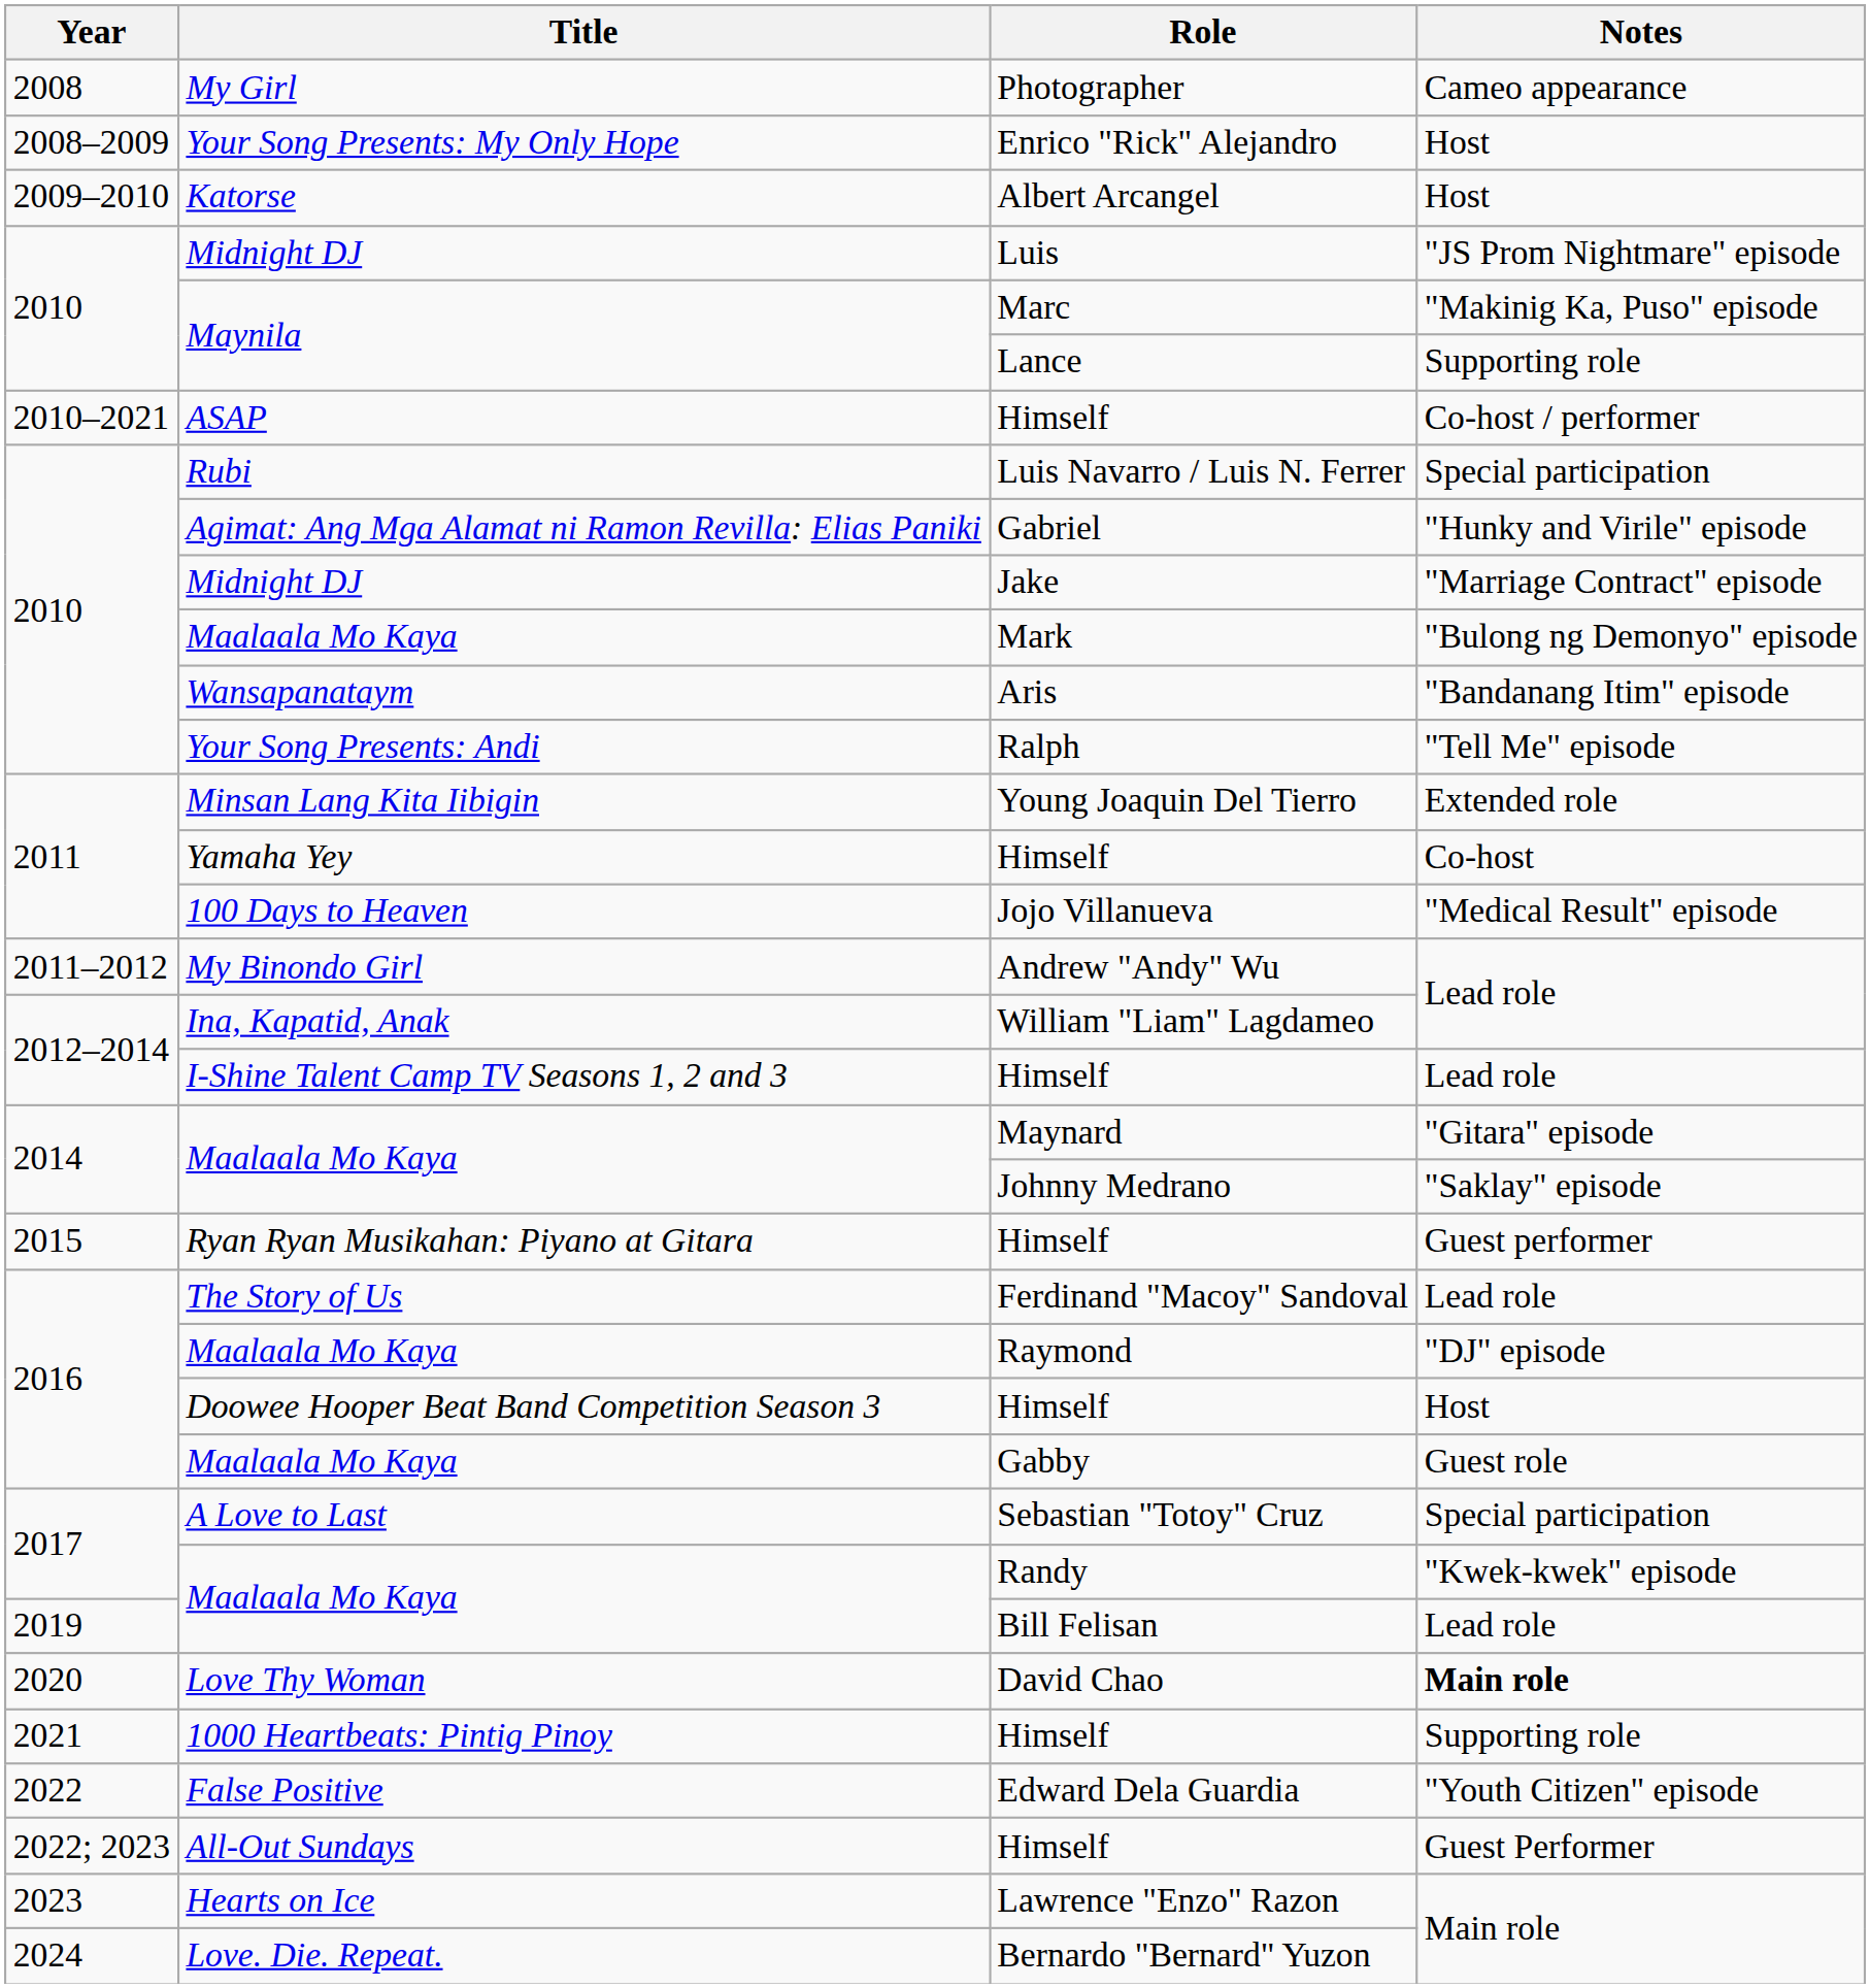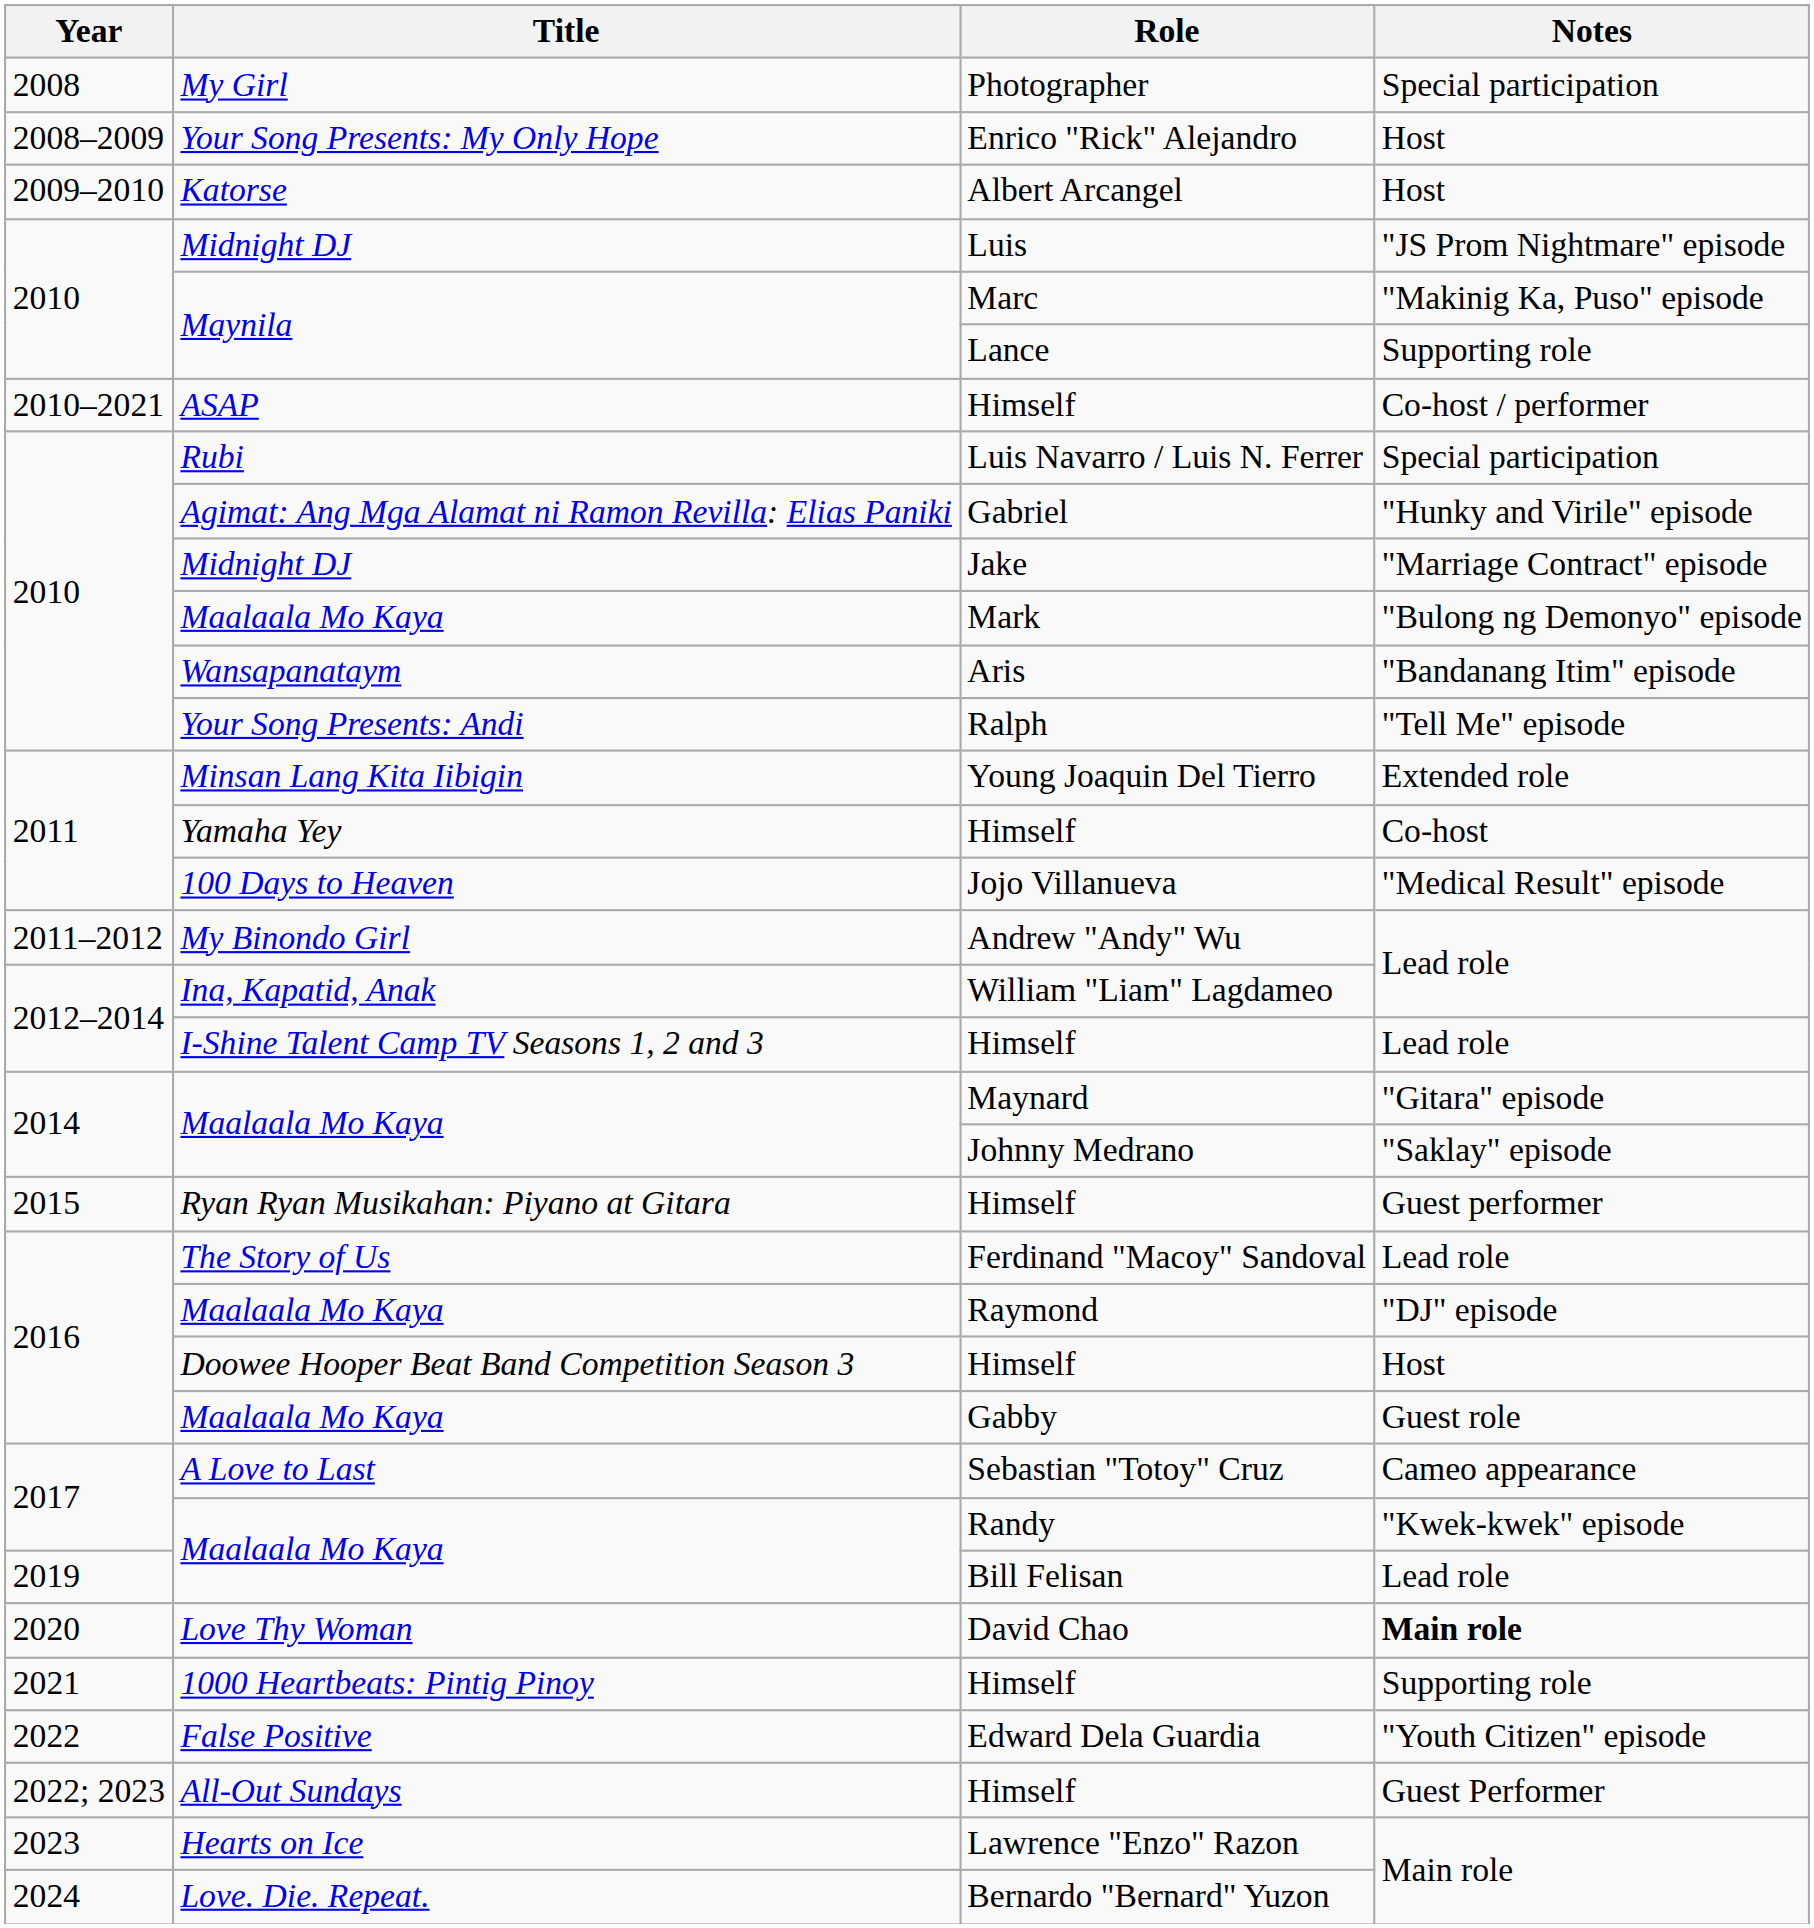 <table class="wikitable sortable">
 <tr>
 <th>Year</th>
 <th>Title</th>
 <th>Role</th>
 <th>Notes</th>
 </tr>
 <tr>
 <td>2008</td>
 <td><em><a href='#'>My Girl</a></em></td>
 <td>Photographer</td>
-<td>Cameo appearance</td>
+<td>Special participation</td>
 </tr>
 <tr>
 <td>2008–2009</td>
 <td><em><a href='#'>Your Song Presents: My Only Hope</a></em></td>
 <td>Enrico "Rick" Alejandro</td>
 <td>Host</td>
 </tr>
 <tr>
 <td>2009–2010</td>
 <td><em><a href='#'>Katorse</a></em></td>
 <td>Albert Arcangel</td>
 <td>Host</td>
 </tr>
 <tr>
 <td rowspan="3">2010</td>
 <td><em><a href='#'>Midnight DJ</a></em></td>
 <td>Luis</td>
 <td>"JS Prom Nightmare" episode</td>
 </tr>
 <tr>
 <td rowspan="2"><em><a href='#'>Maynila</a></em></td>
 <td>Marc</td>
 <td>"Makinig Ka, Puso" episode</td>
 </tr>
 <tr>
 <td>Lance</td>
 <td>Supporting role</td>
 </tr>
 <tr>
 <td>2010–2021</td>
 <td><em><a href='#'>ASAP</a></em></td>
 <td>Himself</td>
 <td>Co-host / performer</td>
 </tr>
 <tr>
 <td rowspan="6">2010</td>
 <td><em><a href='#'>Rubi</a></em></td>
 <td>Luis Navarro / Luis N. Ferrer</td>
 <td>Special participation</td>
 </tr>
 <tr>
 <td><em><a href='#'>Agimat: Ang Mga Alamat ni Ramon Revilla</a>: <a href='#'>Elias Paniki</a></em></td>
 <td>Gabriel</td>
 <td>"Hunky and Virile" episode</td>
 </tr>
 <tr>
 <td><em><a href='#'>Midnight DJ</a></em></td>
 <td>Jake</td>
 <td>"Marriage Contract" episode</td>
 </tr>
 <tr>
 <td><em><a href='#'>Maalaala Mo Kaya</a></em></td>
 <td>Mark</td>
 <td>"Bulong ng Demonyo" episode</td>
 </tr>
 <tr>
 <td><em><a href='#'>Wansapanataym</a></em></td>
 <td>Aris</td>
 <td>"Bandanang Itim" episode</td>
 </tr>
 <tr>
 <td><em><a href='#'>Your Song Presents: Andi</a></em></td>
 <td>Ralph</td>
 <td>"Tell Me" episode</td>
 </tr>
 <tr>
 <td rowspan="3">2011</td>
 <td><em><a href='#'>Minsan Lang Kita Iibigin</a></em></td>
 <td>Young Joaquin Del Tierro</td>
 <td>Extended role</td>
 </tr>
 <tr>
 <td><em>Yamaha Yey</em></td>
 <td>Himself</td>
 <td>Co-host</td>
 </tr>
 <tr>
 <td><em><a href='#'>100 Days to Heaven</a></em></td>
 <td>Jojo Villanueva</td>
 <td>"Medical Result" episode</td>
 </tr>
 <tr>
 <td>2011–2012</td>
 <td><em><a href='#'>My Binondo Girl</a></em></td>
 <td>Andrew "Andy" Wu</td>
 <td rowspan="2">Lead role</td>
 </tr>
 <tr>
 <td rowspan="2">2012–2014</td>
 <td><em><a href='#'>Ina, Kapatid, Anak</a></em></td>
 <td>William "Liam" Lagdameo</td>
 </tr>
 <tr>
 <td><em><a href='#'>I-Shine Talent Camp TV</a> Seasons 1, 2 and 3</em></td>
 <td>Himself</td>
 <td>Lead role</td>
 </tr>
 <tr>
 <td rowspan="2">2014</td>
 <td rowspan="2"><em><a href='#'>Maalaala Mo Kaya</a></em></td>
 <td>Maynard</td>
 <td>"Gitara" episode</td>
 </tr>
 <tr>
 <td>Johnny Medrano</td>
 <td>"Saklay" episode</td>
 </tr>
 <tr>
 <td>2015</td>
 <td><em>Ryan Ryan Musikahan: Piyano at Gitara</em></td>
 <td>Himself</td>
 <td>Guest performer</td>
 </tr>
 <tr>
 <td rowspan="4">2016</td>
 <td><em><a href='#'>The Story of Us</a></em></td>
 <td>Ferdinand "Macoy" Sandoval</td>
 <td>Lead role</td>
 </tr>
 <tr>
 <td><em><a href='#'>Maalaala Mo Kaya</a></em></td>
 <td>Raymond</td>
 <td>"DJ" episode</td>
 </tr>
 <tr>
 <td><em>Doowee Hooper Beat Band Competition Season 3</em></td>
 <td>Himself</td>
 <td>Host</td>
 </tr>
 <tr>
 <td><em><a href='#'>Maalaala Mo Kaya</a></em></td>
 <td>Gabby</td>
 <td>Guest role</td>
 </tr>
 <tr>
 <td rowspan="2">2017</td>
 <td><em><a href='#'>A Love to Last</a></em></td>
 <td>Sebastian "Totoy" Cruz</td>
-<td>Special participation</td>
+<td>Cameo appearance</td>
 </tr>
 <tr>
 <td rowspan="2"><em><a href='#'>Maalaala Mo Kaya</a></em></td>
 <td>Randy</td>
 <td>"Kwek-kwek" episode</td>
 </tr>
 <tr>
 <td>2019</td>
 <td>Bill Felisan</td>
 <td>Lead role</td>
 </tr>
 <tr>
 <td>2020</td>
 <td><em><a href='#'>Love Thy Woman</a></em></td>
 <td>David Chao</td>
 <td><strong>Main role</strong></td>
 </tr>
 <tr>
 <td>2021</td>
 <td><em><a href='#'>1000 Heartbeats: Pintig Pinoy</a></em></td>
 <td>Himself</td>
 <td>Supporting role</td>
 </tr>
 <tr>
 <td>2022</td>
 <td><em><a href='#'>False Positive</a></em></td>
 <td>Edward Dela Guardia</td>
 <td>"Youth Citizen" episode</td>
 </tr>
 <tr>
 <td>2022; 2023</td>
 <td><em><a href='#'>All-Out Sundays</a></em></td>
 <td>Himself</td>
 <td>Guest Performer</td>
 </tr>
 <tr>
 <td>2023</td>
 <td><em><a href='#'>Hearts on Ice</a></em></td>
 <td>Lawrence "Enzo" Razon</td>
 <td rowspan="2">Main role</td>
 </tr>
 <tr>
 <td>2024</td>
 <td><em><a href='#'>Love. Die. Repeat.</a></em></td>
 <td>Bernardo "Bernard" Yuzon</td>
 </tr>
 </table>
